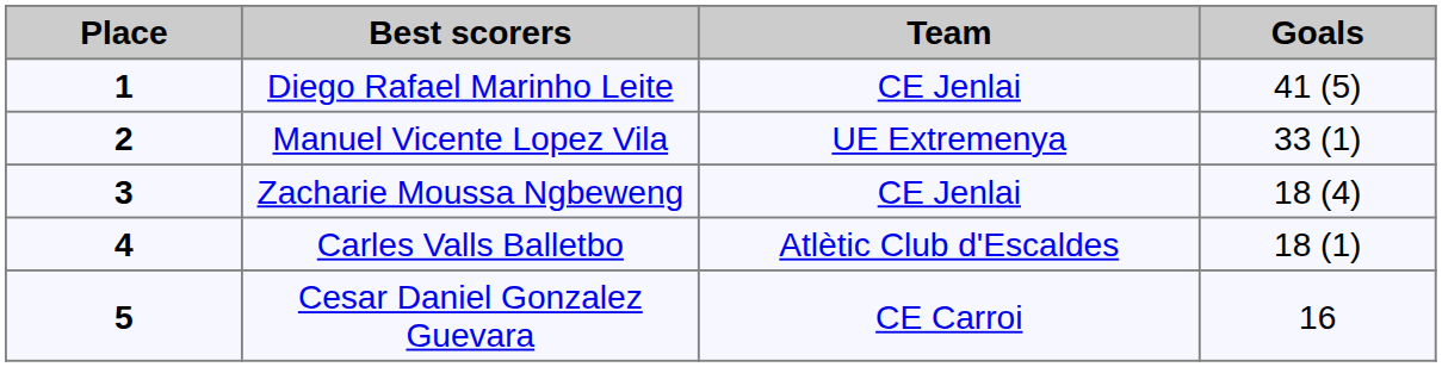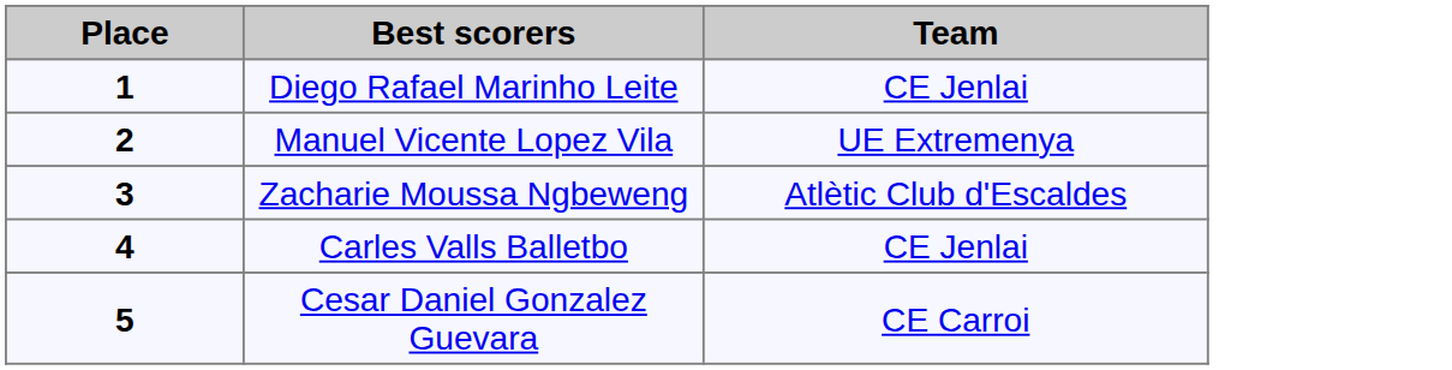 <table bgcolor="#f7f8ff" cellpadding="3" cellspacing="0" border="1" style="font-size: 95%; border: gray solid 1px; border-collapse: collapse;">
 <tr bgcolor="#CCCCCC" align="center">
 <td width="100"><strong>Place</strong></td>
 <td width="200"><strong>Best scorers</strong></td>
 <td width="220"><strong>Team</strong></td>
-<td width="100"><strong>Goals</strong> </td>
 </tr>
 <tr align=center>
 <td><strong>1</strong></td>
 <td> <a href='#'>Diego Rafael Marinho Leite</a></td>
 <td><a href='#'>CE Jenlai</a></td>
-<td>41 (5)</td>
 </tr>
 <tr align=center>
 <td><strong>2</strong></td>
 <td> <a href='#'>Manuel Vicente Lopez Vila</a></td>
 <td><a href='#'>UE Extremenya</a></td>
-<td>33 (1)</td>
 </tr>
 <tr align=center>
 <td><strong>3</strong></td>
 <td> <a href='#'>Zacharie Moussa Ngbeweng</a></td>
-<td><a href='#'>CE Jenlai</a></td>
-<td>18 (4)</td>
+<td><a href='#'>Atlètic Club d'Escaldes</a></td>
 </tr>
 <tr align=center>
 <td><strong>4</strong></td>
 <td> <a href='#'>Carles Valls Balletbo</a></td>
-<td><a href='#'>Atlètic Club d'Escaldes</a></td>
-<td>18 (1)</td>
+<td><a href='#'>CE Jenlai</a></td>
 </tr>
 <tr align=center>
 <td><strong>5</strong></td>
 <td> <a href='#'>Cesar Daniel Gonzalez Guevara</a></td>
 <td><a href='#'>CE Carroi</a></td>
-<td>16</td>
 </tr>
 </table>
